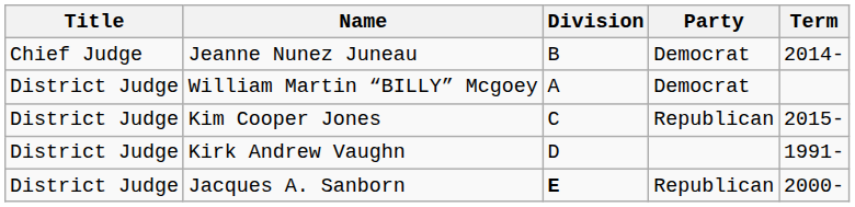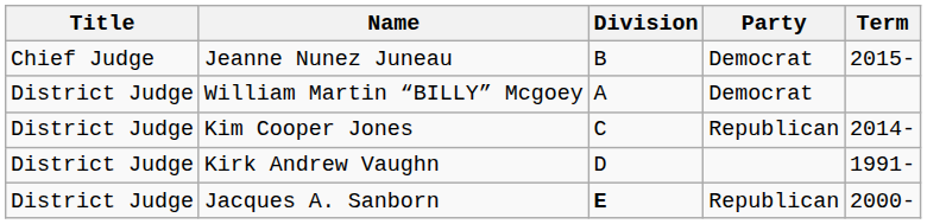 <table class = "wikitable">
 <tr>
 <th>Title</th>
 <th>Name</th>
 <th>Division</th>
 <th>Party</th>
 <th>Term</th>
 </tr>
 <tr>
 <td>Chief Judge</td>
 <td>Jeanne Nunez Juneau</td>
 <td>B</td>
 <td>Democrat</td>
-<td>2014-</td>
+<td>2015-</td>
 </tr>
 <tr>
 <td>District Judge</td>
 <td>William Martin “BILLY” Mcgoey</td>
 <td>A</td>
 <td>Democrat</td>
 <td></td>
 </tr>
 <tr>
 <td>District Judge</td>
 <td>Kim Cooper Jones</td>
 <td>C</td>
 <td>Republican</td>
-<td>2015-</td>
+<td>2014-</td>
 </tr>
 <tr>
 <td>District Judge</td>
 <td>Kirk Andrew Vaughn</td>
 <td>D</td>
 <td></td>
 <td>1991-</td>
 </tr>
 <tr>
 <td>District Judge</td>
 <td>Jacques A. Sanborn</td>
 <td><strong>E</strong></td>
 <td>Republican</td>
 <td>2000-</td>
 </tr>
 </table>
